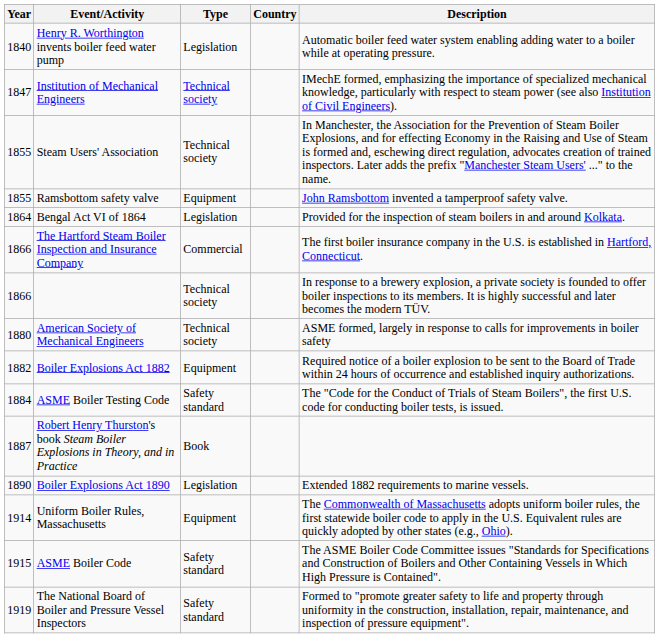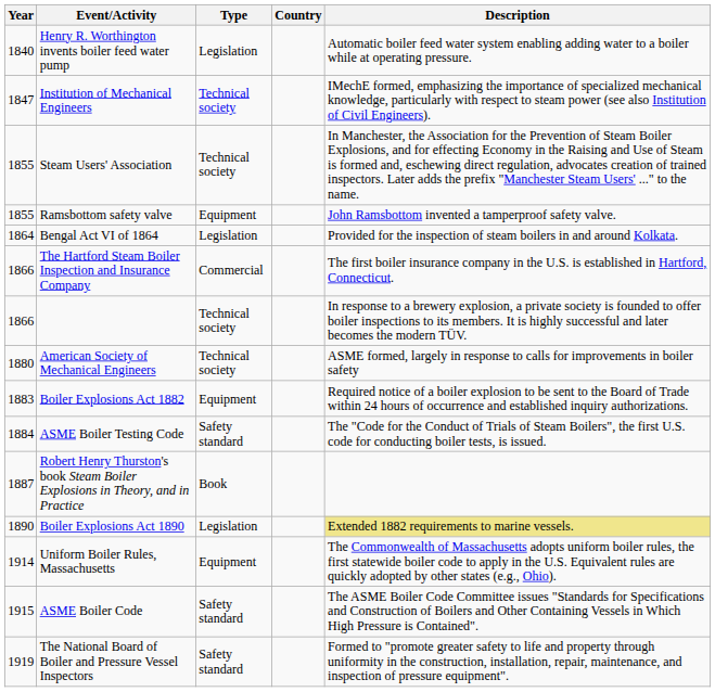 <table class="wikitable sortable">
 <tr>
 <th>Year</th>
 <th>Event/Activity</th>
 <th>Type</th>
 <th>Country</th>
 <th>Description</th>
 </tr>
 <tr>
 <td>1840</td>
 <td><a href='#'>Henry R. Worthington</a> invents boiler feed water pump</td>
 <td>Legislation</td>
 <td></td>
 <td>Automatic boiler feed water system enabling adding water to a boiler while at operating pressure.</td>
 </tr>
 <tr>
 <td>1847</td>
 <td><a href='#'>Institution of Mechanical Engineers</a></td>
 <td><a href='#'>Technical society</a></td>
 <td></td>
 <td>IMechE formed, emphasizing the importance of specialized mechanical knowledge, particularly with respect to steam power (see also <a href='#'>Institution of Civil Engineers</a>).</td>
 </tr>
 <tr>
 <td>1855</td>
 <td>Steam Users' Association</td>
 <td>Technical society</td>
 <td></td>
 <td>In Manchester, the Association for the Prevention of Steam Boiler Explosions, and for effecting Economy in the Raising and Use of Steam is formed and, eschewing direct regulation, advocates creation of trained inspectors. Later adds the prefix "<a href='#'>Manchester Steam Users'</a> ..." to the name.</td>
 </tr>
 <tr>
 <td>1855</td>
 <td>Ramsbottom safety valve</td>
 <td>Equipment</td>
 <td></td>
 <td><a href='#'>John Ramsbottom</a> invented a tamperproof safety valve.</td>
 </tr>
 <tr>
 <td>1864</td>
 <td>Bengal Act VI of 1864</td>
 <td>Legislation</td>
 <td></td>
 <td>Provided for the inspection of steam boilers in and around <a href='#'>Kolkata</a>.</td>
 </tr>
 <tr>
 <td>1866</td>
 <td><a href='#'>The Hartford Steam Boiler Inspection and Insurance Company</a></td>
 <td>Commercial</td>
 <td></td>
 <td>The first boiler insurance company in the U.S. is established in <a href='#'>Hartford, Connecticut</a>.</td>
 </tr>
 <tr>
 <td>1866</td>
 <td></td>
 <td>Technical society</td>
 <td></td>
 <td>In response to a brewery explosion, a private society is founded to offer boiler inspections to its members. It is highly successful and later becomes the modern TÜV.</td>
 </tr>
 <tr>
 <td>1880</td>
 <td><a href='#'>American Society of Mechanical Engineers</a></td>
 <td>Technical society</td>
 <td></td>
 <td>ASME formed, largely in response to calls for improvements in boiler safety</td>
 </tr>
 <tr>
-<td>1882</td>
+<td>1883</td>
 <td><a href='#'>Boiler Explosions Act 1882</a> </td>
 <td>Equipment</td>
 <td></td>
 <td>Required notice of a boiler explosion to be sent to the Board of Trade within 24 hours of occurrence and established inquiry authorizations.</td>
 </tr>
 <tr>
 <td>1884</td>
 <td><a href='#'>ASME</a> Boiler Testing Code</td>
 <td>Safety standard</td>
 <td></td>
 <td>The "Code for the Conduct of Trials of Steam Boilers", the first U.S. code for conducting boiler tests, is issued.</td>
 </tr>
 <tr>
 <td>1887</td>
 <td><a href='#'>Robert Henry Thurston</a>'s book <em>Steam Boiler Explosions in Theory, and in Practice</em></td>
 <td>Book</td>
 <td></td>
 <td></td>
 </tr>
 <tr>
 <td>1890</td>
 <td><a href='#'>Boiler Explosions Act 1890</a></td>
 <td>Legislation</td>
 <td></td>
-<td>Extended 1882 requirements to marine vessels.</td>
+<td style="background: khaki;">Extended 1882 requirements to marine vessels.</td>
 </tr>
 <tr>
 <td>1914</td>
 <td>Uniform Boiler Rules, Massachusetts</td>
 <td>Equipment</td>
 <td></td>
 <td>The <a href='#'>Commonwealth of Massachusetts</a> adopts uniform boiler rules, the first statewide boiler code to apply in the U.S. Equivalent rules are quickly adopted by other states (e.g., <a href='#'>Ohio</a>).</td>
 </tr>
 <tr>
 <td>1915</td>
 <td><a href='#'>ASME</a> Boiler Code</td>
 <td>Safety standard</td>
 <td></td>
 <td>The ASME Boiler Code Committee issues "Standards for Specifications and Construction of Boilers and Other Containing Vessels in Which High Pressure is Contained".</td>
 </tr>
 <tr>
 <td>1919</td>
 <td>The National Board of Boiler and Pressure Vessel Inspectors</td>
 <td>Safety standard</td>
 <td></td>
 <td>Formed to "promote greater safety to life and property through uniformity in the construction, installation, repair, maintenance, and inspection of pressure equipment".</td>
 </tr>
 </table>
